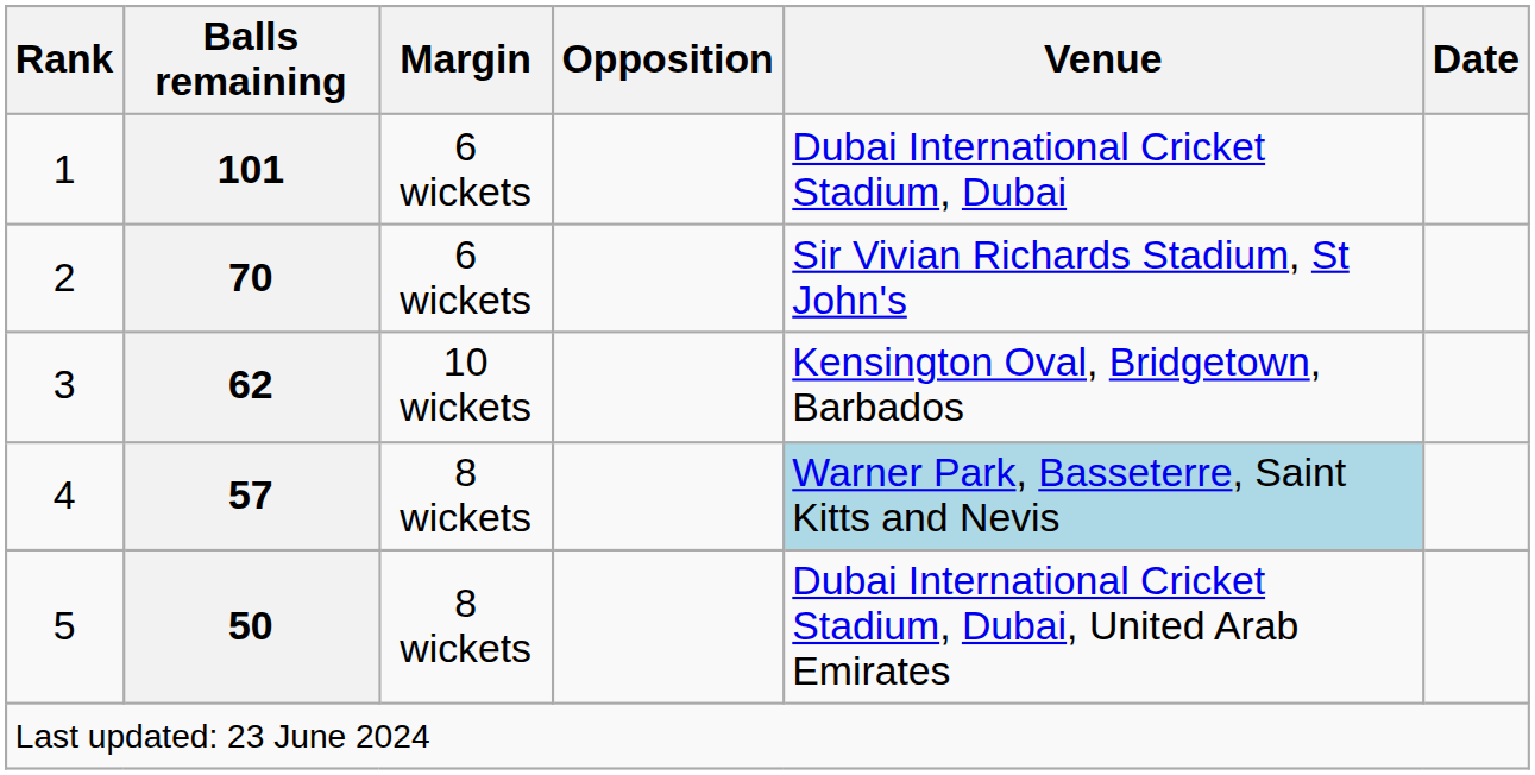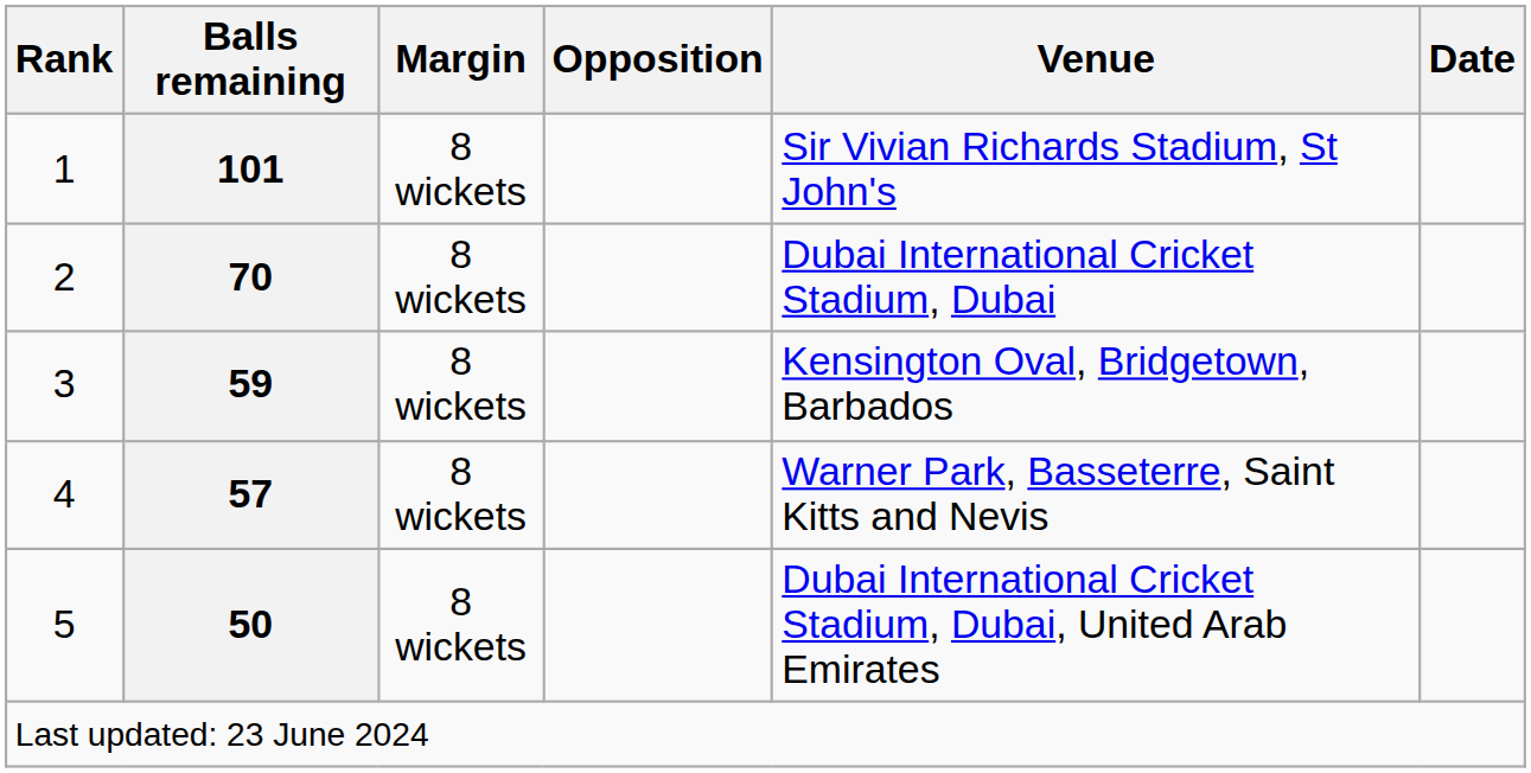 <table class="wikitable plainrowheaders">
 <tr>
 <th scope=col>Rank</th>
 <th scope=col>Balls remaining</th>
 <th scope=col>Margin</th>
 <th scope=col>Opposition</th>
 <th scope=col>Venue</th>
 <th scope=col>Date</th>
 </tr>
 <tr>
 <td align=center>1</td>
 <th scope=row style=text-align:center;>101</th>
-<td scope=row style=text-align:center;>6 wickets</td>
+<td scope=row style=text-align:center;>8 wickets</td>
+<td></td>
+<td><a href='#'>Sir Vivian Richards Stadium</a>, <a href='#'>St John's</a></td>
+<td> </td>
+</tr>
+<tr>
+<td align=center>2</td>
+<th scope=row style=text-align:center;>70</th>
+<td scope=row style=text-align:center;>8 wickets</td>
 <td></td>
 <td><a href='#'>Dubai International Cricket Stadium</a>, <a href='#'>Dubai</a></td>
 <td> </td>
 </tr>
 <tr>
-<td align=center>2</td>
-<th scope=row style=text-align:center;>70</th>
-<td scope=row style=text-align:center;>6 wickets</td>
-<td></td>
-<td><a href='#'>Sir Vivian Richards Stadium</a>, <a href='#'>St John's</a></td>
-<td> </td>
-</tr>
-<tr>
 <td align=center>3</td>
-<th scope=row style=text-align:center;>62</th>
-<td scope=row style=text-align:center;>10 wickets</td>
+<th scope=row style=text-align:center;>59</th>
+<td scope=row style=text-align:center;>8 wickets</td>
 <td></td>
 <td><a href='#'>Kensington Oval</a>, <a href='#'>Bridgetown</a>, Barbados</td>
 <td> </td>
 </tr>
 <tr>
 <td align=center>4</td>
 <th scope=row style=text-align:center>57</th>
 <td scope=row style=text-align:center;>8 wickets</td>
 <td></td>
-<td style="background: lightblue;"><a href='#'>Warner Park</a>, <a href='#'>Basseterre</a>, Saint Kitts and Nevis</td>
+<td><a href='#'>Warner Park</a>, <a href='#'>Basseterre</a>, Saint Kitts and Nevis</td>
 <td></td>
 </tr>
 <tr>
 <td align=center>5</td>
 <th scope=row style=text-align:center>50</th>
 <td scope=row style=text-align:center;>8 wickets</td>
 <td></td>
 <td><a href='#'>Dubai International Cricket Stadium</a>, <a href='#'>Dubai</a>, United Arab Emirates</td>
 <td></td>
 </tr>
 <tr>
 <td colspan=6><small>Last updated: 23 June 2024</small></td>
 </tr>
 </table>
